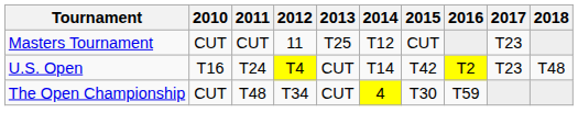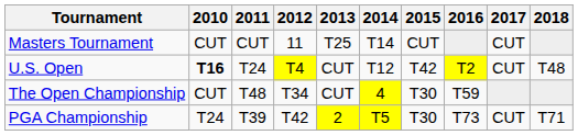 <table class="wikitable" style="font-size:95%;text-align:center;">
 <tr>
 <th>Tournament</th>
 <th>2010</th>
 <th>2011</th>
 <th>2012</th>
 <th>2013</th>
 <th>2014</th>
 <th>2015</th>
 <th>2016</th>
 <th>2017</th>
 <th>2018</th>
 </tr>
 <tr>
 <td align=left><a href='#'>Masters Tournament</a></td>
 <td>CUT</td>
 <td>CUT</td>
 <td>11</td>
 <td>T25</td>
-<td>T12</td>
+<td>T14</td>
 <td>CUT</td>
 <td style="background:#eeeeee;"></td>
-<td>T23</td>
+<td>CUT</td>
 <td style="background:#eeeeee;"></td>
 </tr>
 <tr>
 <td align=left><a href='#'>U.S. Open</a></td>
-<td>T16</td>
+<td><strong>T16</strong></td>
 <td>T24</td>
 <td style="background:yellow;">T4</td>
 <td>CUT</td>
-<td>T14</td>
+<td>T12</td>
 <td>T42</td>
 <td style="background:yellow;">T2</td>
-<td>T23</td>
+<td>CUT</td>
 <td>T48</td>
 </tr>
 <tr>
 <td align=left><a href='#'>The Open Championship</a></td>
 <td>CUT</td>
 <td>T48</td>
 <td>T34</td>
 <td>CUT</td>
 <td style="background:yellow;">4</td>
 <td>T30</td>
 <td>T59</td>
 <td style="background:#eeeeee;"></td>
 <td style="background:#eeeeee;"></td>
 </tr>
+<tr>
+<td align=left><a href='#'>PGA Championship</a></td>
+<td>T24</td>
+<td>T39</td>
+<td>T42</td>
+<td style="background:yellow;">2</td>
+<td style="background:yellow;">T5</td>
+<td>T30</td>
+<td>T73</td>
+<td>CUT</td>
+<td>T71</td>
+</tr>
 </table>
